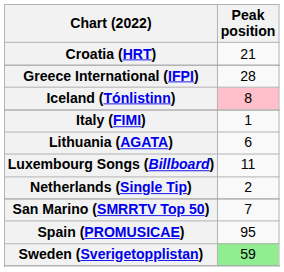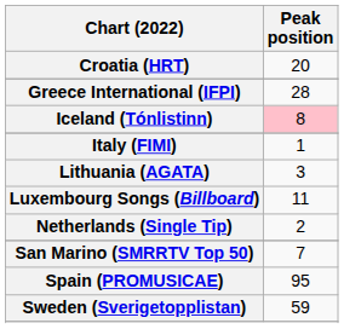 <table class="wikitable sortable plainrowheaders" style="text-align:center">
 <tr>
 <th scope="col">Chart (2022)</th>
 <th scope="col">Peak<br>position</th>
 </tr>
 <tr>
 <th scope="row">Croatia (<a href='#'>HRT</a>)</th>
-<td>21</td>
+<td>20</td>
 </tr>
 <tr>
 </tr>
 <tr>
 </tr>
 <tr>
 <th scope="row">Greece International (<a href='#'>IFPI</a>)</th>
 <td>28</td>
 </tr>
 <tr>
 <th scope="row">Iceland (<a href='#'>Tónlistinn</a>)</th>
 <td style="background: pink;">8</td>
 </tr>
 <tr>
 </tr>
 <tr>
 <th scope="row">Italy (<a href='#'>FIMI</a>)</th>
 <td>1</td>
 </tr>
 <tr>
 <th scope="row">Lithuania (<a href='#'>AGATA</a>)</th>
-<td>6</td>
+<td>3</td>
 </tr>
 <tr>
 <th scope="row">Luxembourg Songs (<em><a href='#'>Billboard</a></em>)</th>
 <td>11</td>
 </tr>
 <tr>
 <th scope="row">Netherlands (<a href='#'>Single Tip</a>)</th>
 <td>2</td>
 </tr>
 <tr>
 </tr>
 <tr>
 <th scope="row">San Marino (<a href='#'>SMRRTV Top 50</a>)</th>
 <td>7</td>
 </tr>
 <tr>
 <th scope="row">Spain (<a href='#'>PROMUSICAE</a>)</th>
 <td>95</td>
 </tr>
 <tr>
 <th scope="row">Sweden (<a href='#'>Sverigetopplistan</a>)</th>
-<td style="background: lightgreen;">59</td>
+<td>59</td>
 </tr>
 <tr>
 </tr>
 <tr>
 </tr>
 </table>
